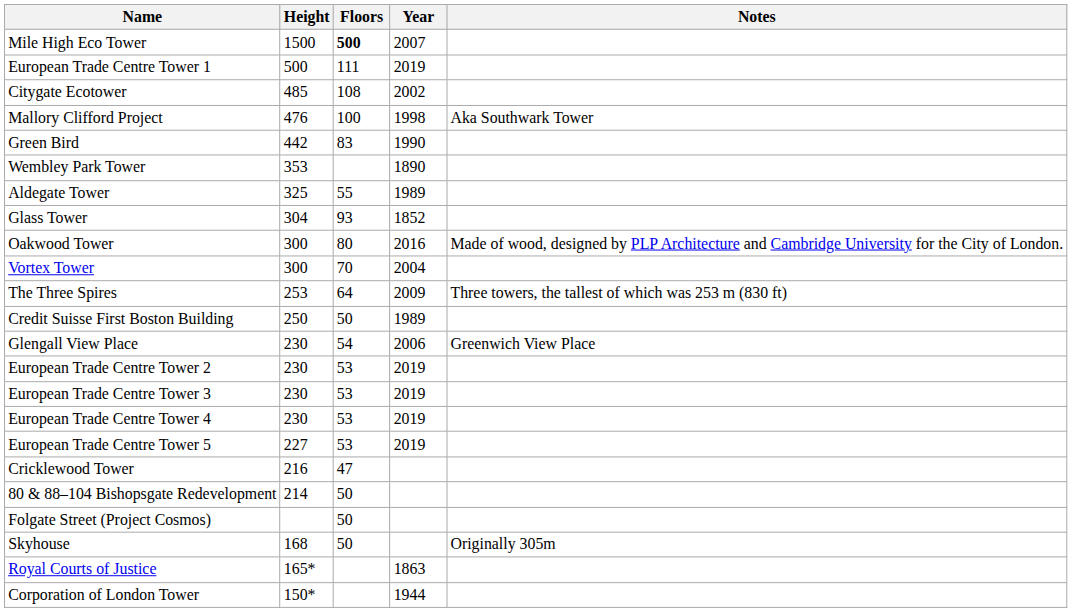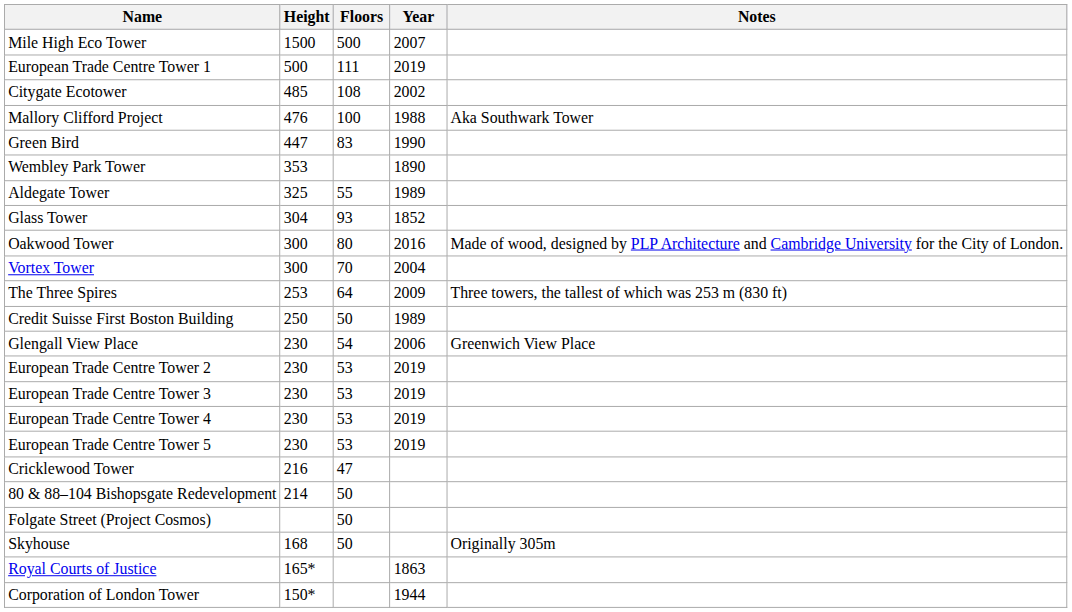 <table class="wikitable sortable" style="border:#999; background:#fff;">
 <tr style="background:#bdbbd7;">
 <th>Name</th>
 <th>Height<br></th>
 <th style="width:50px;">Floors</th>
 <th style="width:50px;">Year</th>
 <th class="unsortable">Notes</th>
 </tr>
 <tr>
 <td>Mile High Eco Tower</td>
 <td>1500</td>
-<td><strong>500</strong></td>
+<td>500</td>
 <td>2007</td>
 <td></td>
 </tr>
 <tr>
 <td>European Trade Centre Tower 1</td>
 <td>500</td>
 <td>111</td>
 <td>2019</td>
 <td></td>
 </tr>
 <tr>
 <td>Citygate Ecotower</td>
 <td>485</td>
 <td>108</td>
 <td>2002</td>
 <td></td>
 </tr>
 <tr>
 <td>Mallory Clifford Project</td>
 <td>476</td>
 <td>100</td>
-<td>1998</td>
+<td>1988</td>
 <td> Aka Southwark Tower</td>
 </tr>
 <tr>
 <td>Green Bird</td>
-<td>442</td>
+<td>447</td>
 <td>83</td>
 <td>1990</td>
 <td></td>
 </tr>
 <tr>
 <td>Wembley Park Tower</td>
 <td>353</td>
 <td></td>
 <td>1890</td>
 <td></td>
 </tr>
 <tr>
 <td>Aldegate Tower</td>
 <td>325</td>
 <td>55</td>
 <td>1989</td>
 <td></td>
 </tr>
 <tr>
 <td>Glass Tower</td>
 <td>304</td>
 <td>93</td>
 <td>1852</td>
 <td></td>
 </tr>
 <tr>
 <td>Oakwood Tower</td>
 <td>300</td>
 <td>80</td>
 <td>2016</td>
 <td> Made of wood, designed by <a href='#'>PLP Architecture</a> and <a href='#'>Cambridge University</a> for the City of London.</td>
 </tr>
 <tr>
 <td><a href='#'>Vortex Tower</a></td>
 <td>300</td>
 <td>70</td>
 <td>2004</td>
 <td></td>
 </tr>
 <tr>
 <td>The Three Spires</td>
 <td>253</td>
 <td>64</td>
 <td>2009</td>
 <td> Three towers, the tallest of which was 253 m (830 ft)</td>
 </tr>
 <tr>
 <td>Credit Suisse First Boston Building</td>
 <td>250</td>
 <td>50</td>
 <td>1989</td>
 <td></td>
 </tr>
 <tr>
 <td>Glengall View Place</td>
 <td>230</td>
 <td>54</td>
 <td>2006</td>
 <td> Greenwich View Place</td>
 </tr>
 <tr>
 <td>European Trade Centre Tower 2</td>
 <td>230</td>
 <td>53</td>
 <td>2019</td>
 <td></td>
 </tr>
 <tr>
 <td>European Trade Centre Tower 3</td>
 <td>230</td>
 <td>53</td>
 <td>2019</td>
 <td></td>
 </tr>
 <tr>
 <td>European Trade Centre Tower 4</td>
 <td>230</td>
 <td>53</td>
 <td>2019</td>
 <td></td>
 </tr>
 <tr>
 <td>European Trade Centre Tower 5</td>
-<td>227</td>
+<td>230</td>
 <td>53</td>
 <td>2019</td>
 <td></td>
 </tr>
 <tr>
 <td>Cricklewood Tower</td>
 <td>216</td>
 <td>47</td>
 <td></td>
 <td></td>
 </tr>
 <tr>
 <td>80 & 88–104 Bishopsgate Redevelopment</td>
 <td>214</td>
 <td>50</td>
 <td></td>
 <td></td>
 </tr>
 <tr>
 <td>Folgate Street (Project Cosmos)</td>
 <td></td>
 <td>50</td>
 <td></td>
 <td></td>
 </tr>
 <tr>
 <td>Skyhouse</td>
 <td>168</td>
 <td>50</td>
 <td></td>
 <td> Originally 305m</td>
 </tr>
 <tr>
 <td><a href='#'>Royal Courts of Justice</a></td>
 <td>165*</td>
 <td></td>
 <td>1863</td>
 <td></td>
 </tr>
 <tr>
 <td>Corporation of London Tower</td>
 <td>150*</td>
 <td></td>
 <td>1944</td>
 <td></td>
 </tr>
 </table>
